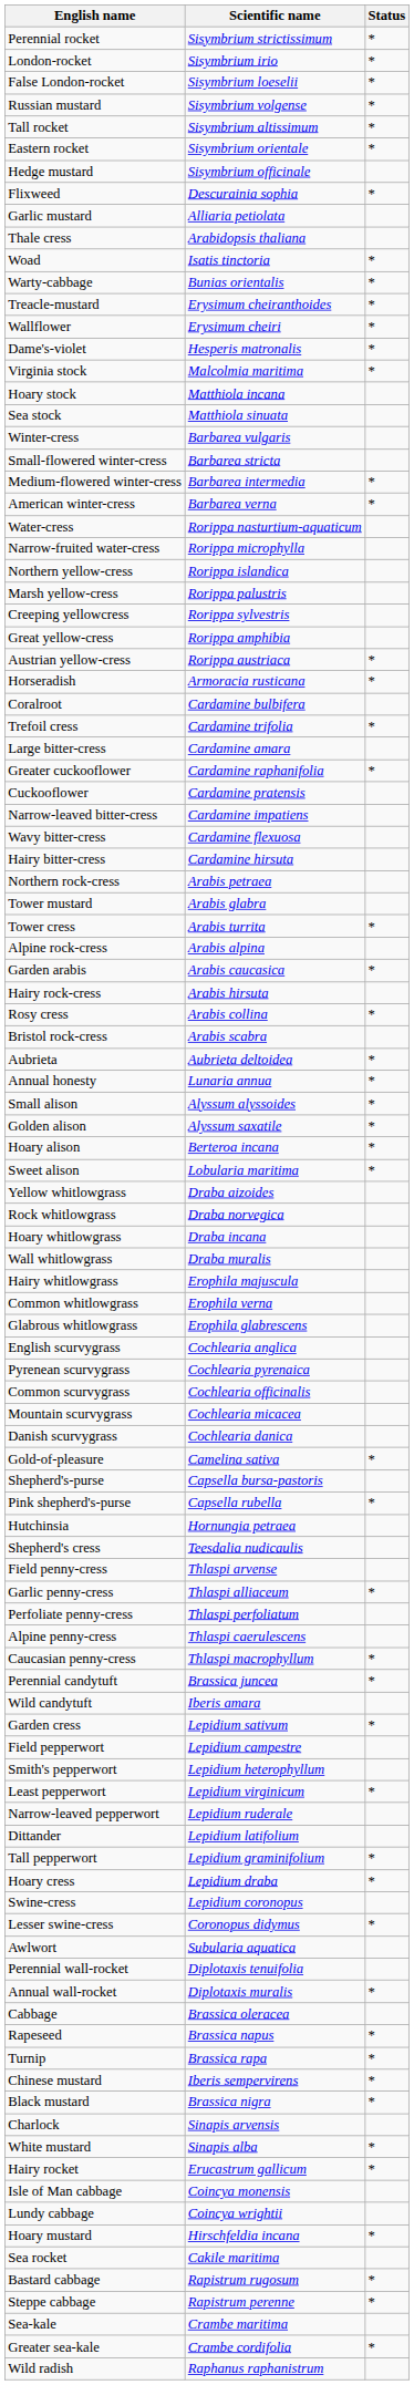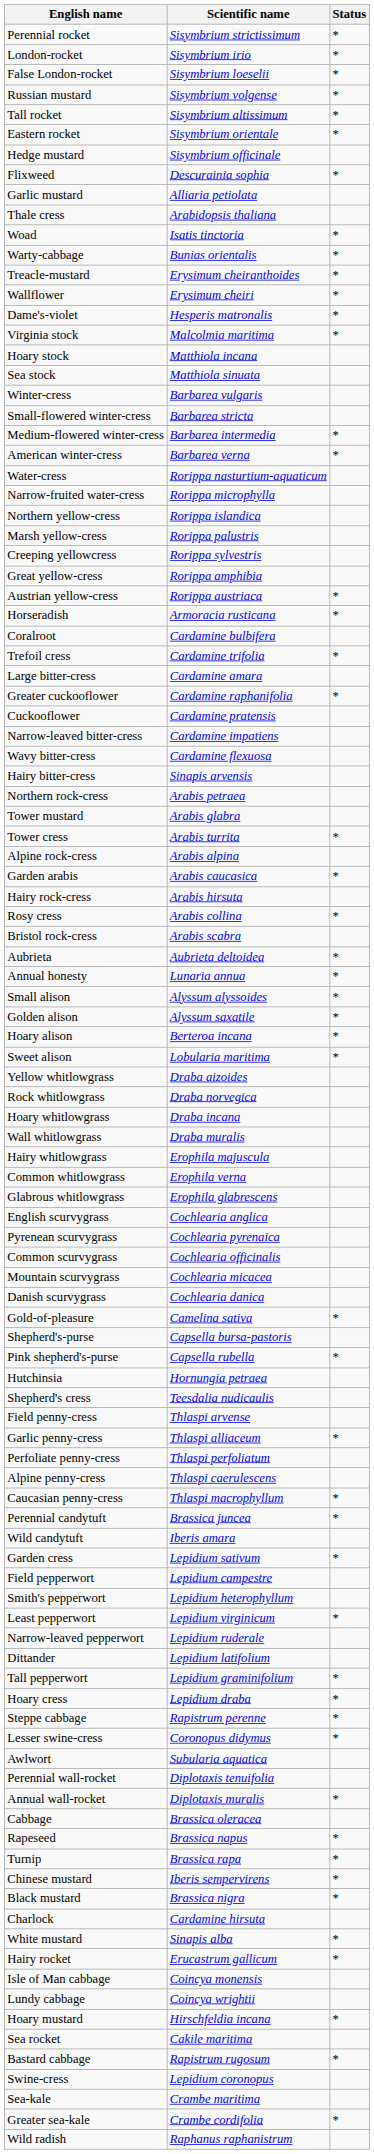 <table class="wikitable" |>
 <tr>
 <th>English name</th>
 <th>Scientific name</th>
 <th>Status</th>
 </tr>
 <tr>
 <td>Perennial rocket</td>
 <td><em><a href='#'>Sisymbrium strictissimum</a></em></td>
 <td>*</td>
 </tr>
 <tr>
 <td>London-rocket</td>
 <td><em><a href='#'>Sisymbrium irio</a></em></td>
 <td>*</td>
 </tr>
 <tr>
 <td>False London-rocket</td>
 <td><em><a href='#'>Sisymbrium loeselii</a></em></td>
 <td>*</td>
 </tr>
 <tr>
 <td>Russian mustard</td>
 <td><em><a href='#'>Sisymbrium volgense</a></em></td>
 <td>*</td>
 </tr>
 <tr>
 <td>Tall rocket</td>
 <td><em><a href='#'>Sisymbrium altissimum</a></em></td>
 <td>*</td>
 </tr>
 <tr>
 <td>Eastern rocket</td>
 <td><em><a href='#'>Sisymbrium orientale</a></em></td>
 <td>*</td>
 </tr>
 <tr>
 <td>Hedge mustard</td>
 <td><em><a href='#'>Sisymbrium officinale</a></em></td>
 <td></td>
 </tr>
 <tr>
 <td>Flixweed</td>
 <td><em><a href='#'>Descurainia sophia</a></em></td>
 <td>*</td>
 </tr>
 <tr>
 <td>Garlic mustard</td>
 <td><em><a href='#'>Alliaria petiolata</a></em></td>
 <td></td>
 </tr>
 <tr>
 <td>Thale cress</td>
 <td><em><a href='#'>Arabidopsis thaliana</a></em></td>
 <td></td>
 </tr>
 <tr>
 <td>Woad</td>
 <td><em><a href='#'>Isatis tinctoria</a></em></td>
 <td>*</td>
 </tr>
 <tr>
 <td>Warty-cabbage</td>
 <td><em><a href='#'>Bunias orientalis</a></em></td>
 <td>*</td>
 </tr>
 <tr>
 <td>Treacle-mustard</td>
 <td><em><a href='#'>Erysimum cheiranthoides</a></em></td>
 <td>*</td>
 </tr>
 <tr>
 <td>Wallflower</td>
 <td><em><a href='#'>Erysimum cheiri</a></em></td>
 <td>*</td>
 </tr>
 <tr>
 <td>Dame's-violet</td>
 <td><em><a href='#'>Hesperis matronalis</a></em></td>
 <td>*</td>
 </tr>
 <tr>
 <td>Virginia stock</td>
 <td><em><a href='#'>Malcolmia maritima</a></em></td>
 <td>*</td>
 </tr>
 <tr>
 <td>Hoary stock</td>
 <td><em><a href='#'>Matthiola incana</a></em></td>
 <td></td>
 </tr>
 <tr>
 <td>Sea stock</td>
 <td><em><a href='#'>Matthiola sinuata</a></em></td>
 <td></td>
 </tr>
 <tr>
 <td>Winter-cress</td>
 <td><em><a href='#'>Barbarea vulgaris</a></em></td>
 <td></td>
 </tr>
 <tr>
 <td>Small-flowered winter-cress</td>
 <td><em><a href='#'>Barbarea stricta</a></em></td>
 <td></td>
 </tr>
 <tr>
 <td>Medium-flowered winter-cress</td>
 <td><em><a href='#'>Barbarea intermedia</a></em></td>
 <td>*</td>
 </tr>
 <tr>
 <td>American winter-cress</td>
 <td><em><a href='#'>Barbarea verna</a></em></td>
 <td>*</td>
 </tr>
 <tr>
 <td>Water-cress</td>
 <td><em><a href='#'>Rorippa nasturtium-aquaticum</a></em></td>
 <td></td>
 </tr>
 <tr>
 <td>Narrow-fruited water-cress</td>
 <td><em><a href='#'>Rorippa microphylla</a></em></td>
 <td></td>
 </tr>
 <tr>
 <td>Northern yellow-cress</td>
 <td><em><a href='#'>Rorippa islandica</a></em></td>
 <td></td>
 </tr>
 <tr>
 <td>Marsh yellow-cress</td>
 <td><em><a href='#'>Rorippa palustris</a></em></td>
 <td></td>
 </tr>
 <tr>
 <td>Creeping yellowcress</td>
 <td><em><a href='#'>Rorippa sylvestris</a></em></td>
 <td></td>
 </tr>
 <tr>
 <td>Great yellow-cress</td>
 <td><em><a href='#'>Rorippa amphibia</a></em></td>
 <td></td>
 </tr>
 <tr>
 <td>Austrian yellow-cress</td>
 <td><em><a href='#'>Rorippa austriaca</a></em></td>
 <td>*</td>
 </tr>
 <tr>
 <td>Horseradish</td>
 <td><em><a href='#'>Armoracia rusticana</a></em></td>
 <td>*</td>
 </tr>
 <tr>
 <td>Coralroot</td>
 <td><em><a href='#'>Cardamine bulbifera</a></em></td>
 <td></td>
 </tr>
 <tr>
 <td>Trefoil cress</td>
 <td><em><a href='#'>Cardamine trifolia</a></em></td>
 <td>*</td>
 </tr>
 <tr>
 <td>Large bitter-cress</td>
 <td><em><a href='#'>Cardamine amara</a></em></td>
 <td></td>
 </tr>
 <tr>
 <td>Greater cuckooflower</td>
 <td><em><a href='#'>Cardamine raphanifolia</a></em></td>
 <td>*</td>
 </tr>
 <tr>
 <td>Cuckooflower</td>
 <td><em><a href='#'>Cardamine pratensis</a></em></td>
 <td></td>
 </tr>
 <tr>
 <td>Narrow-leaved bitter-cress</td>
 <td><em><a href='#'>Cardamine impatiens</a></em></td>
 <td></td>
 </tr>
 <tr>
 <td>Wavy bitter-cress</td>
 <td><em><a href='#'>Cardamine flexuosa</a></em></td>
 <td></td>
 </tr>
 <tr>
 <td>Hairy bitter-cress</td>
-<td><em><a href='#'>Cardamine hirsuta</a></em></td>
+<td><em><a href='#'>Sinapis arvensis</a></em></td>
 <td></td>
 </tr>
 <tr>
 <td>Northern rock-cress</td>
 <td><em><a href='#'>Arabis petraea</a></em></td>
 <td></td>
 </tr>
 <tr>
 <td>Tower mustard</td>
 <td><em><a href='#'>Arabis glabra</a></em></td>
 <td></td>
 </tr>
 <tr>
 <td>Tower cress</td>
 <td><em><a href='#'>Arabis turrita</a></em></td>
 <td>*</td>
 </tr>
 <tr>
 <td>Alpine rock-cress</td>
 <td><em><a href='#'>Arabis alpina</a></em></td>
 <td></td>
 </tr>
 <tr>
 <td>Garden arabis</td>
 <td><em><a href='#'>Arabis caucasica</a></em></td>
 <td>*</td>
 </tr>
 <tr>
 <td>Hairy rock-cress</td>
 <td><em><a href='#'>Arabis hirsuta</a></em></td>
 <td></td>
 </tr>
 <tr>
 <td>Rosy cress</td>
 <td><em><a href='#'>Arabis collina</a></em></td>
 <td>*</td>
 </tr>
 <tr>
 <td>Bristol rock-cress</td>
 <td><em><a href='#'>Arabis scabra</a></em></td>
 <td></td>
 </tr>
 <tr>
 <td>Aubrieta</td>
 <td><em><a href='#'>Aubrieta deltoidea</a></em></td>
 <td>*</td>
 </tr>
 <tr>
 <td>Annual honesty</td>
 <td><em><a href='#'>Lunaria annua</a></em></td>
 <td>*</td>
 </tr>
 <tr>
 <td>Small alison</td>
 <td><em><a href='#'>Alyssum alyssoides</a></em></td>
 <td>*</td>
 </tr>
 <tr>
 <td>Golden alison</td>
 <td><em><a href='#'>Alyssum saxatile</a></em></td>
 <td>*</td>
 </tr>
 <tr>
 <td>Hoary alison</td>
 <td><em><a href='#'>Berteroa incana</a></em></td>
 <td>*</td>
 </tr>
 <tr>
 <td>Sweet alison</td>
 <td><em><a href='#'>Lobularia maritima</a></em></td>
 <td>*</td>
 </tr>
 <tr>
 <td>Yellow whitlowgrass</td>
 <td><em><a href='#'>Draba aizoides</a></em></td>
 <td></td>
 </tr>
 <tr>
 <td>Rock whitlowgrass</td>
 <td><em><a href='#'>Draba norvegica</a></em></td>
 <td></td>
 </tr>
 <tr>
 <td>Hoary whitlowgrass</td>
 <td><em><a href='#'>Draba incana</a></em></td>
 <td></td>
 </tr>
 <tr>
 <td>Wall whitlowgrass</td>
 <td><em><a href='#'>Draba muralis</a></em></td>
 <td></td>
 </tr>
 <tr>
 <td>Hairy whitlowgrass</td>
 <td><em><a href='#'>Erophila majuscula</a></em></td>
 <td></td>
 </tr>
 <tr>
 <td>Common whitlowgrass</td>
 <td><em><a href='#'>Erophila verna</a></em></td>
 <td></td>
 </tr>
 <tr>
 <td>Glabrous whitlowgrass</td>
 <td><em><a href='#'>Erophila glabrescens</a></em></td>
 <td></td>
 </tr>
 <tr>
 <td>English scurvygrass</td>
 <td><em><a href='#'>Cochlearia anglica</a></em></td>
 <td></td>
 </tr>
 <tr>
 <td>Pyrenean scurvygrass</td>
 <td><em><a href='#'>Cochlearia pyrenaica</a></em></td>
 <td></td>
 </tr>
 <tr>
 <td>Common scurvygrass</td>
 <td><em><a href='#'>Cochlearia officinalis</a></em></td>
 <td></td>
 </tr>
 <tr>
 <td>Mountain scurvygrass</td>
 <td><em><a href='#'>Cochlearia micacea</a></em></td>
 <td></td>
 </tr>
 <tr>
 <td>Danish scurvygrass</td>
 <td><em><a href='#'>Cochlearia danica</a></em></td>
 <td></td>
 </tr>
 <tr>
 <td>Gold-of-pleasure</td>
 <td><em><a href='#'>Camelina sativa</a></em></td>
 <td>*</td>
 </tr>
 <tr>
 <td>Shepherd's-purse</td>
 <td><em><a href='#'>Capsella bursa-pastoris</a></em></td>
 <td></td>
 </tr>
 <tr>
 <td>Pink shepherd's-purse</td>
 <td><em><a href='#'>Capsella rubella</a></em></td>
 <td>*</td>
 </tr>
 <tr>
 <td>Hutchinsia</td>
 <td><em><a href='#'>Hornungia petraea</a></em></td>
 <td></td>
 </tr>
 <tr>
 <td>Shepherd's cress</td>
 <td><em><a href='#'>Teesdalia nudicaulis</a></em></td>
 <td></td>
 </tr>
 <tr>
 <td>Field penny-cress</td>
 <td><em><a href='#'>Thlaspi arvense</a></em></td>
 <td></td>
 </tr>
 <tr>
 <td>Garlic penny-cress</td>
 <td><em><a href='#'>Thlaspi alliaceum</a></em></td>
 <td>*</td>
 </tr>
 <tr>
 <td>Perfoliate penny-cress</td>
 <td><em><a href='#'>Thlaspi perfoliatum</a></em></td>
 <td></td>
 </tr>
 <tr>
 <td>Alpine penny-cress</td>
 <td><em><a href='#'>Thlaspi caerulescens</a></em></td>
 <td></td>
 </tr>
 <tr>
 <td>Caucasian penny-cress</td>
 <td><em><a href='#'>Thlaspi macrophyllum</a></em></td>
 <td>*</td>
 </tr>
 <tr>
 <td>Perennial candytuft</td>
 <td><em><a href='#'>Brassica juncea</a></em></td>
 <td>*</td>
 </tr>
 <tr>
 <td>Wild candytuft</td>
 <td><em><a href='#'>Iberis amara</a></em></td>
 <td></td>
 </tr>
 <tr>
 <td>Garden cress</td>
 <td><em><a href='#'>Lepidium sativum</a></em></td>
 <td>*</td>
 </tr>
 <tr>
 <td>Field pepperwort</td>
 <td><em><a href='#'>Lepidium campestre</a></em></td>
 <td></td>
 </tr>
 <tr>
 <td>Smith's pepperwort</td>
 <td><em><a href='#'>Lepidium heterophyllum</a></em></td>
 <td></td>
 </tr>
 <tr>
 <td>Least pepperwort</td>
 <td><em><a href='#'>Lepidium virginicum</a></em></td>
 <td>*</td>
 </tr>
 <tr>
 <td>Narrow-leaved pepperwort</td>
 <td><em><a href='#'>Lepidium ruderale</a></em></td>
 <td></td>
 </tr>
 <tr>
 <td>Dittander</td>
 <td><em><a href='#'>Lepidium latifolium</a></em></td>
 <td></td>
 </tr>
 <tr>
 <td>Tall pepperwort</td>
 <td><em><a href='#'>Lepidium graminifolium</a></em></td>
 <td>*</td>
 </tr>
 <tr>
 <td>Hoary cress</td>
 <td><em><a href='#'>Lepidium draba</a></em></td>
 <td>*</td>
 </tr>
 <tr>
-<td>Swine-cress</td>
-<td><em><a href='#'>Lepidium coronopus</a></em></td>
-<td></td>
+<td>Steppe cabbage</td>
+<td><em><a href='#'>Rapistrum perenne</a></em></td>
+<td>*</td>
 </tr>
 <tr>
 <td>Lesser swine-cress</td>
 <td><em><a href='#'>Coronopus didymus</a></em></td>
 <td>*</td>
 </tr>
 <tr>
 <td>Awlwort</td>
 <td><em><a href='#'>Subularia aquatica</a></em></td>
 <td></td>
 </tr>
 <tr>
 <td>Perennial wall-rocket</td>
 <td><em><a href='#'>Diplotaxis tenuifolia</a></em></td>
 <td></td>
 </tr>
 <tr>
 <td>Annual wall-rocket</td>
 <td><em><a href='#'>Diplotaxis muralis</a></em></td>
 <td>*</td>
 </tr>
 <tr>
 <td>Cabbage</td>
 <td><em><a href='#'>Brassica oleracea</a></em></td>
 <td></td>
 </tr>
 <tr>
 <td>Rapeseed</td>
 <td><em><a href='#'>Brassica napus</a></em></td>
 <td>*</td>
 </tr>
 <tr>
 <td>Turnip</td>
 <td><em><a href='#'>Brassica rapa</a></em></td>
 <td>*</td>
 </tr>
 <tr>
 <td>Chinese mustard</td>
 <td><em><a href='#'>Iberis sempervirens</a></em></td>
 <td>*</td>
 </tr>
 <tr>
 <td>Black mustard</td>
 <td><em><a href='#'>Brassica nigra</a></em></td>
 <td>*</td>
 </tr>
 <tr>
 <td>Charlock</td>
-<td><em><a href='#'>Sinapis arvensis</a></em></td>
+<td><em><a href='#'>Cardamine hirsuta</a></em></td>
 <td></td>
 </tr>
 <tr>
 <td>White mustard</td>
 <td><em><a href='#'>Sinapis alba</a></em></td>
 <td>*</td>
 </tr>
 <tr>
 <td>Hairy rocket</td>
 <td><em><a href='#'>Erucastrum gallicum</a></em></td>
 <td>*</td>
 </tr>
 <tr>
 <td>Isle of Man cabbage</td>
 <td><em><a href='#'>Coincya monensis</a></em></td>
 <td></td>
 </tr>
 <tr>
 <td>Lundy cabbage</td>
 <td><em><a href='#'>Coincya wrightii</a></em></td>
 <td></td>
 </tr>
 <tr>
 <td>Hoary mustard</td>
 <td><em><a href='#'>Hirschfeldia incana</a></em></td>
 <td>*</td>
 </tr>
 <tr>
 <td>Sea rocket</td>
 <td><em><a href='#'>Cakile maritima</a></em></td>
 <td></td>
 </tr>
 <tr>
 <td>Bastard cabbage</td>
 <td><em><a href='#'>Rapistrum rugosum</a></em></td>
 <td>*</td>
 </tr>
 <tr>
-<td>Steppe cabbage</td>
-<td><em><a href='#'>Rapistrum perenne</a></em></td>
-<td>*</td>
+<td>Swine-cress</td>
+<td><em><a href='#'>Lepidium coronopus</a></em></td>
+<td></td>
 </tr>
 <tr>
 <td>Sea-kale</td>
 <td><em><a href='#'>Crambe maritima</a></em></td>
 <td></td>
 </tr>
 <tr>
 <td>Greater sea-kale</td>
 <td><em><a href='#'>Crambe cordifolia</a></em></td>
 <td>*</td>
 </tr>
 <tr>
 <td>Wild radish</td>
 <td><em><a href='#'>Raphanus raphanistrum</a></em></td>
 <td></td>
 </tr>
 </table>
